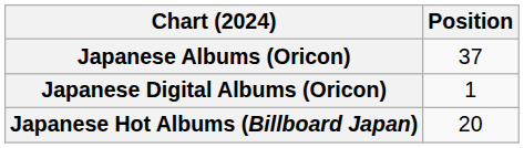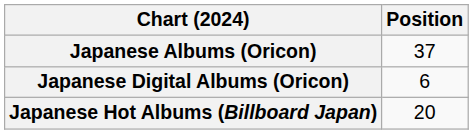 <table class="wikitable sortable plainrowheaders" style="text-align:center">
 <tr>
 <th scope="col">Chart (2024)</th>
 <th scope="col">Position</th>
 </tr>
 <tr>
 <th scope="row">Japanese Albums (Oricon)</th>
 <td>37</td>
 </tr>
 <tr>
 <th scope="row">Japanese Digital Albums (Oricon)</th>
-<td>1</td>
+<td>6</td>
 </tr>
 <tr>
 <th scope="row">Japanese Hot Albums (<em>Billboard Japan</em>)</th>
 <td>20</td>
 </tr>
 </table>
